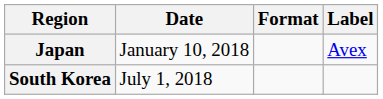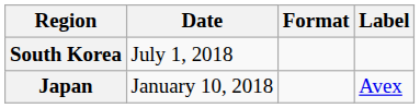 <table class="wikitable plainrowheaders">
 <tr>
 <th>Region</th>
 <th>Date</th>
 <th>Format</th>
 <th>Label</th>
 </tr>
 <tr>
+<th scope="row">South Korea</th>
+<td>July 1, 2018</td>
+<td></td>
+<td></td>
+</tr>
+<tr>
 <th scope="row">Japan</th>
 <td>January 10, 2018</td>
 <td></td>
 <td><a href='#'>Avex</a></td>
 </tr>
-<tr>
-<th scope="row">South Korea</th>
-<td>July 1, 2018</td>
-<td></td>
-<td></td>
-</tr>
 </table>
